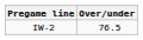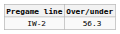 <table class="wikitable">
 <tr align="center">
 <th style=>Pregame line</th>
 <th style=>Over/under</th>
 </tr>
 <tr align="center">
 <td> IW-2</td>
-<td> 76.5</td>
+<td> 56.3</td>
 </tr>
 </table>
